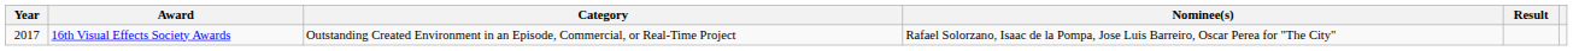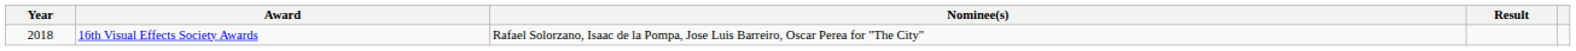 <table class="wikitable sortable" style="width:99%;">
 <tr>
 <th>Year</th>
 <th>Award</th>
-<th>Category</th>
 <th>Nominee(s)</th>
 <th>Result</th>
 <th class="unsortable"></th>
 </tr>
 <tr>
-<td style="text-align:center;">2017</td>
+<td style="text-align:center;">2018</td>
 <td><a href='#'>16th Visual Effects Society Awards</a></td>
-<td>Outstanding Created Environment in an Episode, Commercial, or Real-Time Project</td>
 <td>Rafael Solorzano, Isaac de la Pompa, Jose Luis Barreiro, Oscar Perea for "The City"</td>
 <td></td>
 <td></td>
 </tr>
 </table>
